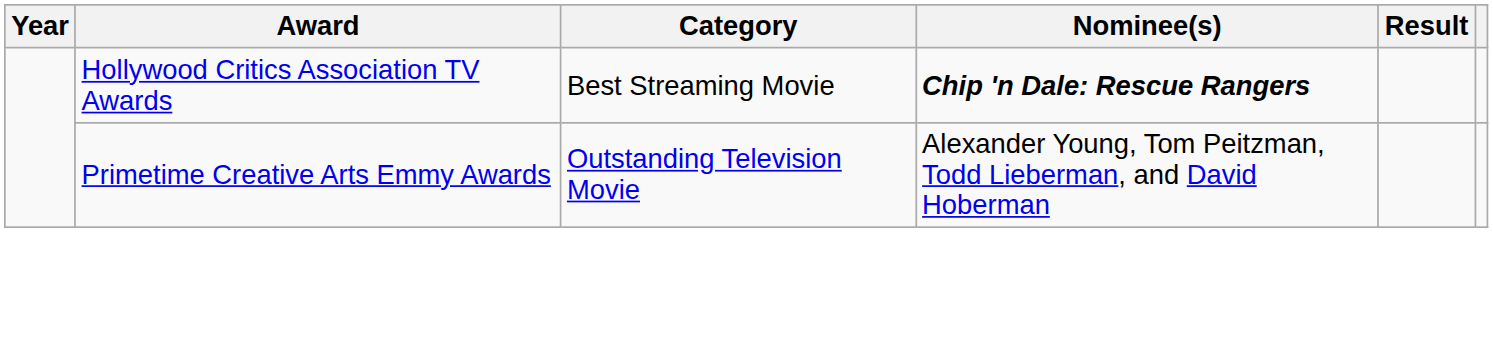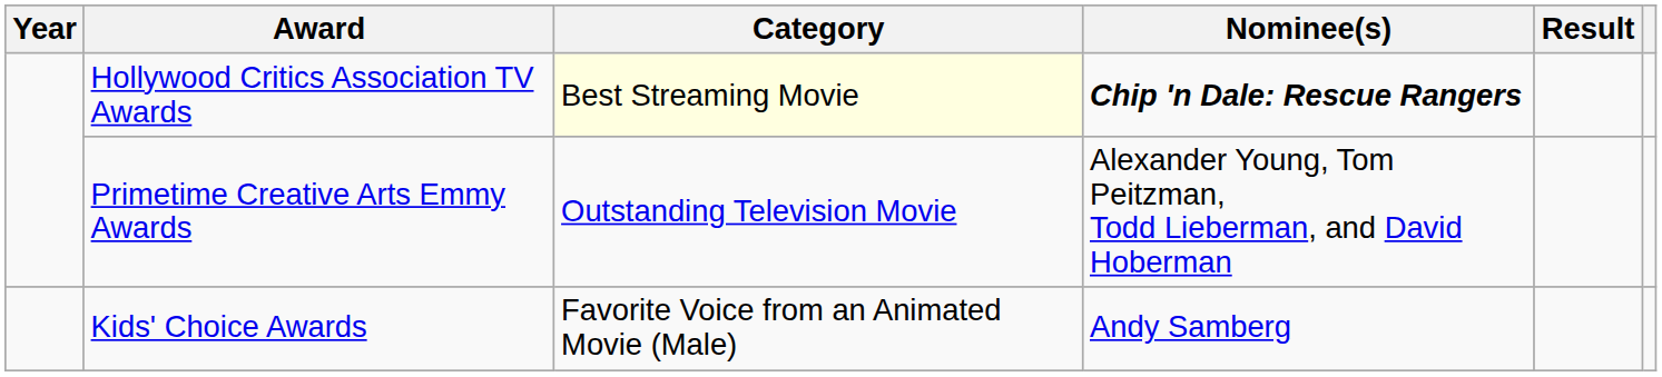 <table class="wikitable">
 <tr>
 <th>Year</th>
 <th>Award</th>
 <th>Category</th>
 <th>Nominee(s)</th>
 <th>Result</th>
 <th></th>
 </tr>
 <tr>
 <td rowspan="2"></td>
 <td><a href='#'>Hollywood Critics Association TV Awards</a></td>
-<td>Best Streaming Movie</td>
+<td style="background: lightyellow;">Best Streaming Movie</td>
 <td><strong><em>Chip 'n Dale: Rescue Rangers</em></strong></td>
 <td></td>
 <td style="text-align:center;"></td>
 </tr>
 <tr>
 <td><a href='#'>Primetime Creative Arts Emmy Awards</a></td>
 <td><a href='#'>Outstanding Television Movie</a></td>
 <td>Alexander Young, Tom Peitzman, <br> <a href='#'>Todd Lieberman</a>, and <a href='#'>David Hoberman</a></td>
 <td></td>
 <td style="text-align:center;"></td>
 </tr>
+<tr>
+<td></td>
+<td><a href='#'>Kids' Choice Awards</a></td>
+<td>Favorite Voice from an Animated Movie (Male)</td>
+<td><a href='#'>Andy Samberg</a></td>
+<td></td>
+<td style="text-align:center;"></td>
+</tr>
 </table>
